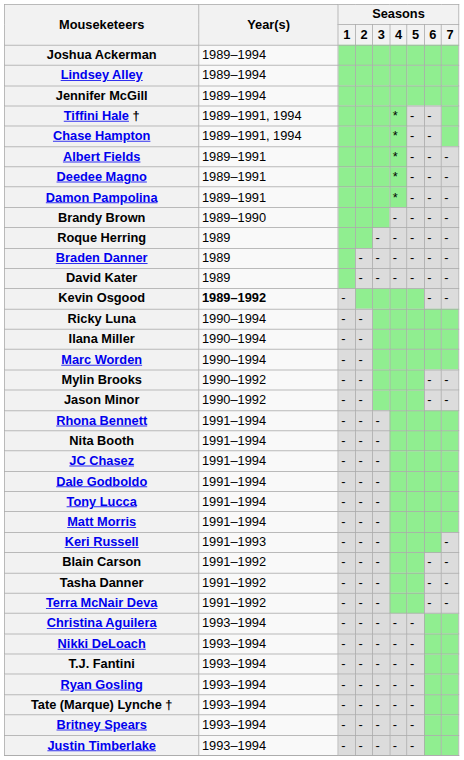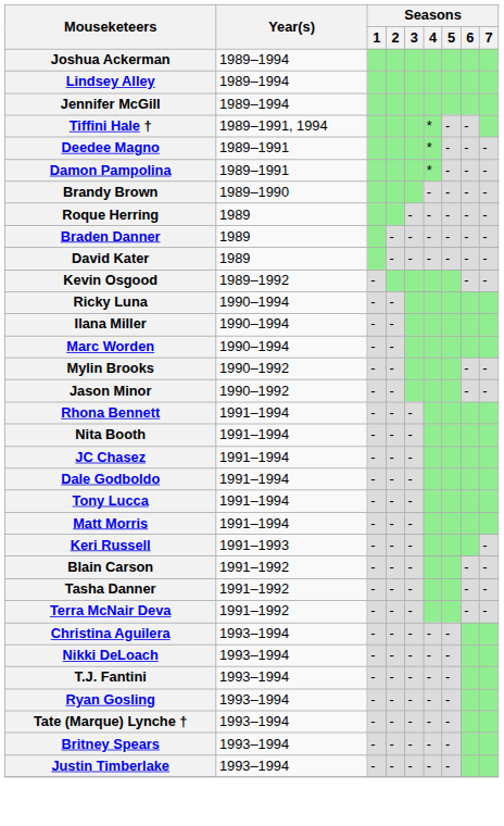 <table class="wikitable sortable" style="width: 45%">
 <tr>
 <th rowspan=2>Mouseketeers</th>
 <th rowspan=2>Year(s)</th>
 <th colspan=7>Seasons</th>
 </tr>
 <tr>
 <th>1</th>
 <th>2</th>
 <th>3</th>
 <th>4</th>
 <th>5</th>
 <th>6</th>
 <th>7</th>
 </tr>
 <tr>
 <th>Joshua Ackerman</th>
 <td>1989–1994</td>
 <td bgcolor="LightGreen"></td>
 <td bgcolor="LightGreen"></td>
 <td bgcolor="LightGreen"></td>
 <td bgcolor="LightGreen"></td>
 <td bgcolor="LightGreen"></td>
 <td bgcolor="LightGreen"></td>
 <td bgcolor="LightGreen"></td>
 </tr>
 <tr>
 <th><a href='#'>Lindsey Alley</a></th>
 <td>1989–1994</td>
 <td bgcolor="LightGreen"></td>
 <td bgcolor="LightGreen"></td>
 <td bgcolor="LightGreen"></td>
 <td bgcolor="LightGreen"></td>
 <td bgcolor="LightGreen"></td>
 <td bgcolor="LightGreen"></td>
 <td bgcolor="LightGreen"></td>
 </tr>
 <tr>
 <th>Jennifer McGill</th>
 <td>1989–1994</td>
 <td bgcolor="LightGreen"></td>
 <td bgcolor="LightGreen"></td>
 <td bgcolor="LightGreen"></td>
 <td bgcolor="LightGreen"></td>
 <td bgcolor="LightGreen"></td>
 <td bgcolor="LightGreen"></td>
 <td bgcolor="LightGreen"></td>
 </tr>
 <tr>
 <th><a href='#'>Tiffini Hale</a> †</th>
 <td>1989–1991, 1994</td>
 <td bgcolor="LightGreen"></td>
 <td bgcolor="LightGreen"></td>
 <td bgcolor="LightGreen"></td>
 <td bgcolor="LightGreen">*</td>
 <td bgcolor="Gainsboro">-</td>
 <td bgcolor="Gainsboro">-</td>
 <td bgcolor="LightGreen"></td>
-</tr>
-<tr>
-<th><a href='#'>Chase Hampton</a></th>
-<td>1989–1991, 1994</td>
-<td bgcolor="LightGreen"></td>
-<td bgcolor="LightGreen"></td>
-<td bgcolor="LightGreen"></td>
-<td bgcolor="LightGreen">*</td>
-<td bgcolor="Gainsboro">-</td>
-<td bgcolor="Gainsboro">-</td>
-<td bgcolor="LightGreen"></td>
-</tr>
-<tr>
-<th><a href='#'>Albert Fields</a></th>
-<td>1989–1991</td>
-<td bgcolor="LightGreen"></td>
-<td bgcolor="LightGreen"></td>
-<td bgcolor="LightGreen"></td>
-<td bgcolor="LightGreen">*</td>
-<td bgcolor="Gainsboro">-</td>
-<td bgcolor="Gainsboro">-</td>
-<td bgcolor="Gainsboro">-</td>
 </tr>
 <tr>
 <th><a href='#'>Deedee Magno</a></th>
 <td>1989–1991</td>
 <td bgcolor="LightGreen"></td>
 <td bgcolor="LightGreen"></td>
 <td bgcolor="LightGreen"></td>
 <td bgcolor="LightGreen">*</td>
 <td bgcolor="Gainsboro">-</td>
 <td bgcolor="Gainsboro">-</td>
 <td bgcolor="Gainsboro">-</td>
 </tr>
 <tr>
 <th><a href='#'>Damon Pampolina</a></th>
 <td>1989–1991</td>
 <td bgcolor="LightGreen"></td>
 <td bgcolor="LightGreen"></td>
 <td bgcolor="LightGreen"></td>
 <td bgcolor="LightGreen">*</td>
 <td bgcolor="Gainsboro">-</td>
 <td bgcolor="Gainsboro">-</td>
 <td bgcolor="Gainsboro">-</td>
 </tr>
 <tr>
 <th>Brandy Brown</th>
 <td>1989–1990</td>
 <td bgcolor="LightGreen"></td>
 <td bgcolor="LightGreen"></td>
 <td bgcolor="LightGreen"></td>
 <td bgcolor="Gainsboro">-</td>
 <td bgcolor="Gainsboro">-</td>
 <td bgcolor="Gainsboro">-</td>
 <td bgcolor="Gainsboro">-</td>
 </tr>
 <tr>
 <th>Roque Herring</th>
 <td>1989</td>
 <td bgcolor="LightGreen"></td>
 <td bgcolor="LightGreen"></td>
 <td bgcolor="Gainsboro">-</td>
 <td bgcolor="Gainsboro">-</td>
 <td bgcolor="Gainsboro">-</td>
 <td bgcolor="Gainsboro">-</td>
 <td bgcolor="Gainsboro">-</td>
 </tr>
 <tr>
 <th><a href='#'>Braden Danner</a></th>
 <td>1989</td>
 <td bgcolor="LightGreen"></td>
 <td bgcolor="Gainsboro">-</td>
 <td bgcolor="Gainsboro">-</td>
 <td bgcolor="Gainsboro">-</td>
 <td bgcolor="Gainsboro">-</td>
 <td bgcolor="Gainsboro">-</td>
 <td bgcolor="Gainsboro">-</td>
 </tr>
 <tr>
 <th>David Kater</th>
 <td>1989</td>
 <td bgcolor="LightGreen"></td>
 <td bgcolor="Gainsboro">-</td>
 <td bgcolor="Gainsboro">-</td>
 <td bgcolor="Gainsboro">-</td>
 <td bgcolor="Gainsboro">-</td>
 <td bgcolor="Gainsboro">-</td>
 <td bgcolor="Gainsboro">-</td>
 </tr>
 <tr>
 <th>Kevin Osgood</th>
-<td><strong>1989–1992</strong></td>
+<td>1989–1992</td>
 <td bgcolor="Gainsboro">-</td>
 <td bgcolor="LightGreen"></td>
 <td bgcolor="LightGreen"></td>
 <td bgcolor="LightGreen"></td>
 <td bgcolor="LightGreen"></td>
 <td bgcolor="Gainsboro">-</td>
 <td bgcolor="Gainsboro">-</td>
 </tr>
 <tr>
 <th>Ricky Luna</th>
 <td>1990–1994</td>
 <td bgcolor="Gainsboro">-</td>
 <td bgcolor="Gainsboro">-</td>
 <td bgcolor="LightGreen"></td>
 <td bgcolor="LightGreen"></td>
 <td bgcolor="LightGreen"></td>
 <td bgcolor="LightGreen"></td>
 <td bgcolor="LightGreen"></td>
 </tr>
 <tr>
 <th>Ilana Miller</th>
 <td>1990–1994</td>
 <td bgcolor="Gainsboro">-</td>
 <td bgcolor="Gainsboro">-</td>
 <td bgcolor="LightGreen"></td>
 <td bgcolor="LightGreen"></td>
 <td bgcolor="LightGreen"></td>
 <td bgcolor="LightGreen"></td>
 <td bgcolor="LightGreen"></td>
 </tr>
 <tr>
 <th><a href='#'>Marc Worden</a></th>
 <td>1990–1994</td>
 <td bgcolor="Gainsboro">-</td>
 <td bgcolor="Gainsboro">-</td>
 <td bgcolor="LightGreen"></td>
 <td bgcolor="LightGreen"></td>
 <td bgcolor="LightGreen"></td>
 <td bgcolor="LightGreen"></td>
 <td bgcolor="LightGreen"></td>
 </tr>
 <tr>
 <th>Mylin Brooks</th>
 <td>1990–1992</td>
 <td bgcolor="Gainsboro">-</td>
 <td bgcolor="Gainsboro">-</td>
 <td bgcolor="LightGreen"></td>
 <td bgcolor="LightGreen"></td>
 <td bgcolor="LightGreen"></td>
 <td bgcolor="Gainsboro">-</td>
 <td bgcolor="Gainsboro">-</td>
 </tr>
 <tr>
 <th>Jason Minor</th>
 <td>1990–1992</td>
 <td bgcolor="Gainsboro">-</td>
 <td bgcolor="Gainsboro">-</td>
 <td bgcolor="LightGreen"></td>
 <td bgcolor="LightGreen"></td>
 <td bgcolor="LightGreen"></td>
 <td bgcolor="Gainsboro">-</td>
 <td bgcolor="Gainsboro">-</td>
 </tr>
 <tr>
 <th><a href='#'>Rhona Bennett</a></th>
 <td>1991–1994</td>
 <td bgcolor="Gainsboro">-</td>
 <td bgcolor="Gainsboro">-</td>
 <td bgcolor="Gainsboro">-</td>
 <td bgcolor="LightGreen"></td>
 <td bgcolor="LightGreen"></td>
 <td bgcolor="LightGreen"></td>
 <td bgcolor="LightGreen"></td>
 </tr>
 <tr>
 <th>Nita Booth</th>
 <td>1991–1994</td>
 <td bgcolor="Gainsboro">-</td>
 <td bgcolor="Gainsboro">-</td>
 <td bgcolor="Gainsboro">-</td>
 <td bgcolor="LightGreen"></td>
 <td bgcolor="LightGreen"></td>
 <td bgcolor="LightGreen"></td>
 <td bgcolor="LightGreen"></td>
 </tr>
 <tr>
 <th><a href='#'>JC Chasez</a></th>
 <td>1991–1994</td>
 <td bgcolor="Gainsboro">-</td>
 <td bgcolor="Gainsboro">-</td>
 <td bgcolor="Gainsboro">-</td>
 <td bgcolor="LightGreen"></td>
 <td bgcolor="LightGreen"></td>
 <td bgcolor="LightGreen"></td>
 <td bgcolor="LightGreen"></td>
 </tr>
 <tr>
 <th><a href='#'>Dale Godboldo</a></th>
 <td>1991–1994</td>
 <td bgcolor="Gainsboro">-</td>
 <td bgcolor="Gainsboro">-</td>
 <td bgcolor="Gainsboro">-</td>
 <td bgcolor="LightGreen"></td>
 <td bgcolor="LightGreen"></td>
 <td bgcolor="LightGreen"></td>
 <td bgcolor="LightGreen"></td>
 </tr>
 <tr>
 <th><a href='#'>Tony Lucca</a></th>
 <td>1991–1994</td>
 <td bgcolor="Gainsboro">-</td>
 <td bgcolor="Gainsboro">-</td>
 <td bgcolor="Gainsboro">-</td>
 <td bgcolor="LightGreen"></td>
 <td bgcolor="LightGreen"></td>
 <td bgcolor="LightGreen"></td>
 <td bgcolor="LightGreen"></td>
 </tr>
 <tr>
 <th><a href='#'>Matt Morris</a></th>
 <td>1991–1994</td>
 <td bgcolor="Gainsboro">-</td>
 <td bgcolor="Gainsboro">-</td>
 <td bgcolor="Gainsboro">-</td>
 <td bgcolor="LightGreen"></td>
 <td bgcolor="LightGreen"></td>
 <td bgcolor="LightGreen"></td>
 <td bgcolor="LightGreen"></td>
 </tr>
 <tr>
 <th><a href='#'>Keri Russell</a></th>
 <td>1991–1993</td>
 <td bgcolor="Gainsboro">-</td>
 <td bgcolor="Gainsboro">-</td>
 <td bgcolor="Gainsboro">-</td>
 <td bgcolor="LightGreen"></td>
 <td bgcolor="LightGreen"></td>
 <td bgcolor="LightGreen"></td>
 <td bgcolor="Gainsboro">-</td>
 </tr>
 <tr>
 <th>Blain Carson</th>
 <td>1991–1992</td>
 <td bgcolor="Gainsboro">-</td>
 <td bgcolor="Gainsboro">-</td>
 <td bgcolor="Gainsboro">-</td>
 <td bgcolor="LightGreen"></td>
 <td bgcolor="LightGreen"></td>
 <td bgcolor="Gainsboro">-</td>
 <td bgcolor="Gainsboro">-</td>
 </tr>
 <tr>
 <th>Tasha Danner</th>
 <td>1991–1992</td>
 <td bgcolor="Gainsboro">-</td>
 <td bgcolor="Gainsboro">-</td>
 <td bgcolor="Gainsboro">-</td>
 <td bgcolor="LightGreen"></td>
 <td bgcolor="LightGreen"></td>
 <td bgcolor="Gainsboro">-</td>
 <td bgcolor="Gainsboro">-</td>
 </tr>
 <tr>
 <th><a href='#'>Terra McNair Deva</a></th>
 <td>1991–1992</td>
 <td bgcolor="Gainsboro">-</td>
 <td bgcolor="Gainsboro">-</td>
 <td bgcolor="Gainsboro">-</td>
 <td bgcolor="LightGreen"></td>
 <td bgcolor="LightGreen"></td>
 <td bgcolor="Gainsboro">-</td>
 <td bgcolor="Gainsboro">-</td>
 </tr>
 <tr>
 <th><a href='#'>Christina Aguilera</a></th>
 <td>1993–1994</td>
 <td bgcolor="Gainsboro">-</td>
 <td bgcolor="Gainsboro">-</td>
 <td bgcolor="Gainsboro">-</td>
 <td bgcolor="Gainsboro">-</td>
 <td bgcolor="Gainsboro">-</td>
 <td bgcolor="LightGreen"></td>
 <td bgcolor="LightGreen"></td>
 </tr>
 <tr>
 <th><a href='#'>Nikki DeLoach</a></th>
 <td>1993–1994</td>
 <td bgcolor="Gainsboro">-</td>
 <td bgcolor="Gainsboro">-</td>
 <td bgcolor="Gainsboro">-</td>
 <td bgcolor="Gainsboro">-</td>
 <td bgcolor="Gainsboro">-</td>
 <td bgcolor="LightGreen"></td>
 <td bgcolor="LightGreen"></td>
 </tr>
 <tr>
 <th>T.J. Fantini</th>
 <td>1993–1994</td>
 <td bgcolor="Gainsboro">-</td>
 <td bgcolor="Gainsboro">-</td>
 <td bgcolor="Gainsboro">-</td>
 <td bgcolor="Gainsboro">-</td>
 <td bgcolor="Gainsboro">-</td>
 <td bgcolor="LightGreen"></td>
 <td bgcolor="LightGreen"></td>
 </tr>
 <tr>
 <th><a href='#'>Ryan Gosling</a></th>
 <td>1993–1994</td>
 <td bgcolor="Gainsboro">-</td>
 <td bgcolor="Gainsboro">-</td>
 <td bgcolor="Gainsboro">-</td>
 <td bgcolor="Gainsboro">-</td>
 <td bgcolor="Gainsboro">-</td>
 <td bgcolor="LightGreen"></td>
 <td bgcolor="LightGreen"></td>
 </tr>
 <tr>
 <th>Tate (Marque) Lynche †</th>
 <td>1993–1994</td>
 <td bgcolor="Gainsboro">-</td>
 <td bgcolor="Gainsboro">-</td>
 <td bgcolor="Gainsboro">-</td>
 <td bgcolor="Gainsboro">-</td>
 <td bgcolor="Gainsboro">-</td>
 <td bgcolor="LightGreen"></td>
 <td bgcolor="LightGreen"></td>
 </tr>
 <tr>
 <th><a href='#'>Britney Spears</a></th>
 <td>1993–1994</td>
 <td bgcolor="Gainsboro">-</td>
 <td bgcolor="Gainsboro">-</td>
 <td bgcolor="Gainsboro">-</td>
 <td bgcolor="Gainsboro">-</td>
 <td bgcolor="Gainsboro">-</td>
 <td bgcolor="LightGreen"></td>
 <td bgcolor="LightGreen"></td>
 </tr>
 <tr>
 <th><a href='#'>Justin Timberlake</a></th>
 <td>1993–1994</td>
 <td bgcolor="Gainsboro">-</td>
 <td bgcolor="Gainsboro">-</td>
 <td bgcolor="Gainsboro">-</td>
 <td bgcolor="Gainsboro">-</td>
 <td bgcolor="Gainsboro">-</td>
 <td bgcolor="LightGreen"></td>
 <td bgcolor="LightGreen"></td>
 </tr>
 <tr>
 </tr>
 </table>
